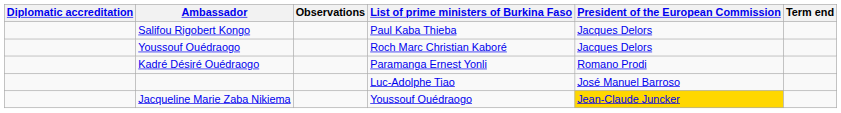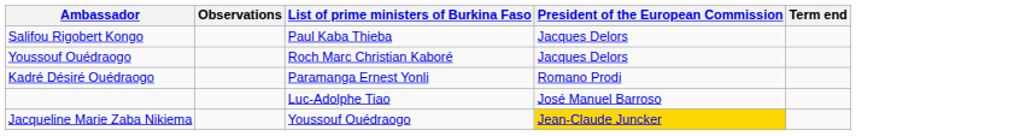 <table class="wikitable sortable">
 <tr>
-<th><a href='#'>Diplomatic accreditation</a></th>
 <th><a href='#'>Ambassador</a></th>
 <th>Observations</th>
 <th><a href='#'>List of prime ministers of Burkina Faso</a></th>
 <th><a href='#'>President of the European Commission</a></th>
 <th>Term end</th>
 </tr>
 <tr>
-<td></td>
 <td><a href='#'>Salifou Rigobert Kongo</a></td>
 <td></td>
 <td><a href='#'>Paul Kaba Thieba</a></td>
 <td><a href='#'>Jacques Delors</a></td>
 <td></td>
 </tr>
 <tr>
-<td></td>
 <td><a href='#'>Youssouf Ouédraogo</a></td>
 <td></td>
 <td><a href='#'>Roch Marc Christian Kaboré</a></td>
 <td><a href='#'>Jacques Delors</a></td>
 <td></td>
 </tr>
 <tr>
-<td></td>
 <td><a href='#'>Kadré Désiré Ouédraogo</a></td>
 <td></td>
 <td><a href='#'>Paramanga Ernest Yonli</a></td>
 <td><a href='#'>Romano Prodi</a></td>
 <td></td>
 </tr>
 <tr>
 <td></td>
 <td></td>
-<td></td>
 <td><a href='#'>Luc-Adolphe Tiao</a></td>
 <td><a href='#'>José Manuel Barroso</a></td>
 <td></td>
 </tr>
 <tr>
-<td></td>
 <td><a href='#'>Jacqueline Marie Zaba Nikiema</a></td>
 <td></td>
 <td><a href='#'>Youssouf Ouédraogo</a></td>
 <td style="background: gold;"><a href='#'>Jean-Claude Juncker</a></td>
 <td></td>
 </tr>
 </table>
